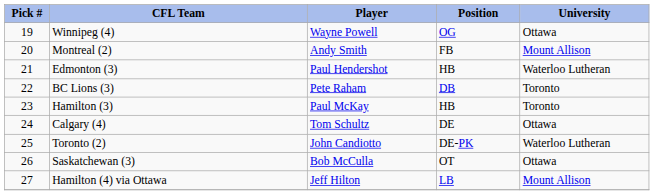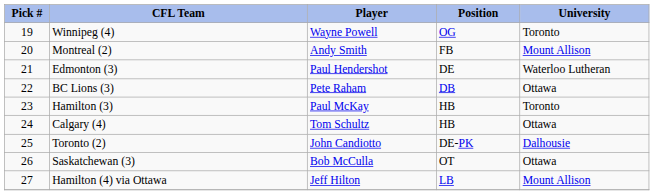 <table class="wikitable" border="1" style="width: 100%">
 <tr>
 <th style="background:#a8bdec;" width=7%>Pick #</th>
 <th width=40% style="background:#a8bdec;">CFL Team</th>
 <th width=20% style="background:#a8bdec;">Player</th>
 <th width=13% style="background:#a8bdec;">Position</th>
 <th width=20% style="background:#a8bdec;">University</th>
 </tr>
 <tr>
 <td align=center>19</td>
 <td>Winnipeg (4)</td>
 <td><a href='#'>Wayne Powell</a></td>
 <td><a href='#'>OG</a></td>
-<td>Ottawa</td>
+<td>Toronto</td>
 </tr>
 <tr>
 <td align=center>20</td>
 <td>Montreal (2)</td>
 <td><a href='#'>Andy Smith</a></td>
 <td>FB</td>
 <td><a href='#'>Mount Allison</a></td>
 </tr>
 <tr>
 <td align=center>21</td>
 <td>Edmonton (3)</td>
 <td><a href='#'>Paul Hendershot</a></td>
-<td>HB</td>
+<td>DE</td>
 <td>Waterloo Lutheran</td>
 </tr>
 <tr>
 <td align=center>22</td>
 <td>BC Lions (3)</td>
 <td><a href='#'>Pete Raham</a></td>
 <td><a href='#'>DB</a></td>
-<td>Toronto</td>
+<td>Ottawa</td>
 </tr>
 <tr>
 <td align=center>23</td>
 <td>Hamilton (3)</td>
 <td><a href='#'>Paul McKay</a></td>
 <td>HB</td>
 <td>Toronto</td>
 </tr>
 <tr>
 <td align=center>24</td>
 <td>Calgary (4)</td>
 <td><a href='#'>Tom Schultz</a></td>
-<td>DE</td>
+<td>HB</td>
 <td>Ottawa</td>
 </tr>
 <tr>
 <td align=center>25</td>
 <td>Toronto (2)</td>
 <td><a href='#'>John Candiotto</a></td>
 <td>DE-<a href='#'>PK</a></td>
-<td>Waterloo Lutheran</td>
+<td><a href='#'>Dalhousie</a></td>
 </tr>
 <tr>
 <td align=center>26</td>
 <td>Saskatchewan (3)</td>
 <td><a href='#'>Bob McCulla</a></td>
 <td>OT</td>
 <td>Ottawa</td>
 </tr>
 <tr>
 <td align=center>27</td>
 <td>Hamilton (4) via Ottawa</td>
 <td><a href='#'>Jeff Hilton</a></td>
 <td><a href='#'>LB</a></td>
 <td><a href='#'>Mount Allison</a></td>
 </tr>
 <tr>
 </tr>
 </table>
